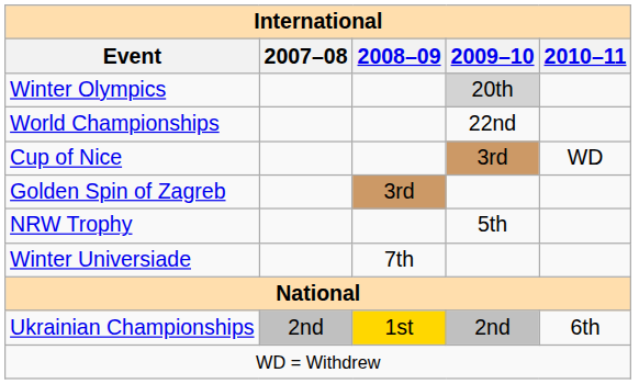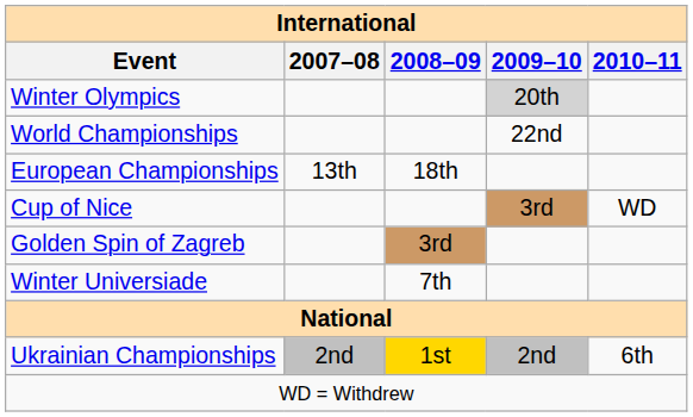 <table class="wikitable" style="text-align:center">
 <tr>
 <th style="background-color: #ffdead; " colspan=5 align=center><strong>International</strong></th>
 </tr>
 <tr>
 <th>Event</th>
 <th>2007–08</th>
 <th><a href='#'>2008–09</a></th>
 <th><a href='#'>2009–10</a></th>
 <th><a href='#'>2010–11</a></th>
 </tr>
 <tr>
 <td align=left><a href='#'>Winter Olympics</a></td>
 <td></td>
 <td></td>
 <td style="background: lightgrey;">20th</td>
 <td></td>
 </tr>
 <tr>
 <td align=left><a href='#'>World Championships</a></td>
 <td></td>
 <td></td>
 <td>22nd</td>
 <td></td>
 </tr>
 <tr>
+<td align=left><a href='#'>European Championships</a></td>
+<td>13th</td>
+<td>18th</td>
+<td></td>
+<td></td>
+</tr>
+<tr>
 <td align=left><a href='#'>Cup of Nice</a></td>
 <td></td>
 <td></td>
 <td bgcolor=cc9966>3rd</td>
 <td>WD</td>
 </tr>
 <tr>
 <td align=left><a href='#'>Golden Spin of Zagreb</a></td>
 <td></td>
 <td bgcolor=cc9966>3rd</td>
 <td></td>
-<td></td>
-</tr>
-<tr>
-<td align=left><a href='#'>NRW Trophy</a></td>
-<td></td>
-<td></td>
-<td>5th</td>
 <td></td>
 </tr>
 <tr>
 <td align=left><a href='#'>Winter Universiade</a></td>
 <td></td>
 <td>7th</td>
 <td></td>
 <td></td>
 </tr>
 <tr>
 <th style="background-color: #ffdead; " colspan=5 align=center><strong>National</strong></th>
 </tr>
 <tr>
 <td align=left><a href='#'>Ukrainian Championships</a></td>
 <td bgcolor=silver>2nd</td>
 <td bgcolor=gold>1st</td>
 <td bgcolor=silver>2nd</td>
 <td>6th</td>
 </tr>
 <tr>
 <td colspan=5 align=center><small> WD = Withdrew </small></td>
 </tr>
 </table>
